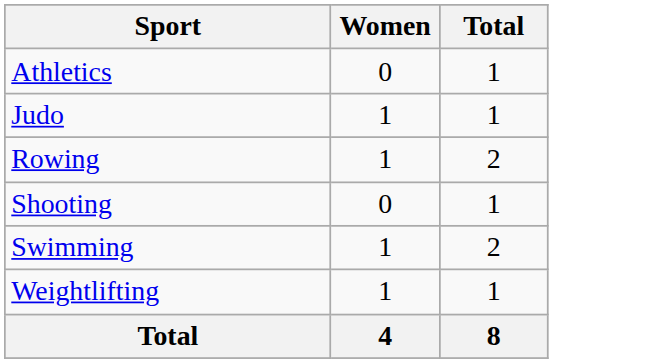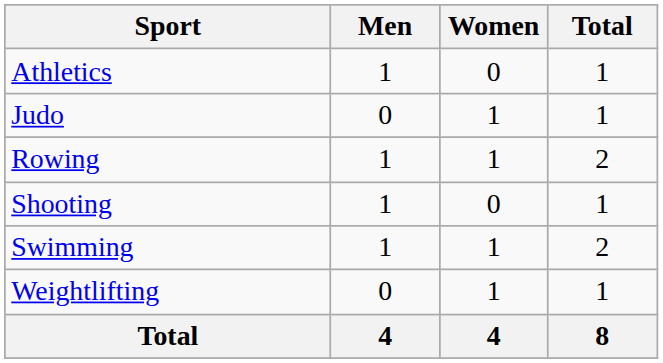 <table class="wikitable sortable" style="text-align:center;">
 <tr>
 <th width=180>Sport</th>
+<th width=55>Men</th>
 <th width=55>Women</th>
 <th width=55>Total</th>
 </tr>
 <tr>
 <td align=left><a href='#'>Athletics</a></td>
+<td>1</td>
 <td>0</td>
 <td>1</td>
 </tr>
 <tr>
 <td align=left><a href='#'>Judo</a></td>
+<td>0</td>
 <td>1</td>
 <td>1</td>
 </tr>
 <tr>
 <td align=left><a href='#'>Rowing</a></td>
 <td>1</td>
+<td>1</td>
 <td>2</td>
 </tr>
 <tr>
 <td align=left><a href='#'>Shooting</a></td>
+<td>1</td>
 <td>0</td>
 <td>1</td>
 </tr>
 <tr>
 <td align=left><a href='#'>Swimming</a></td>
 <td>1</td>
+<td>1</td>
 <td>2</td>
 </tr>
 <tr>
 <td align=left><a href='#'>Weightlifting</a></td>
+<td>0</td>
 <td>1</td>
 <td>1</td>
 </tr>
 <tr>
 <th>Total</th>
 <th>4</th>
+<th>4</th>
 <th>8</th>
 </tr>
 </table>
